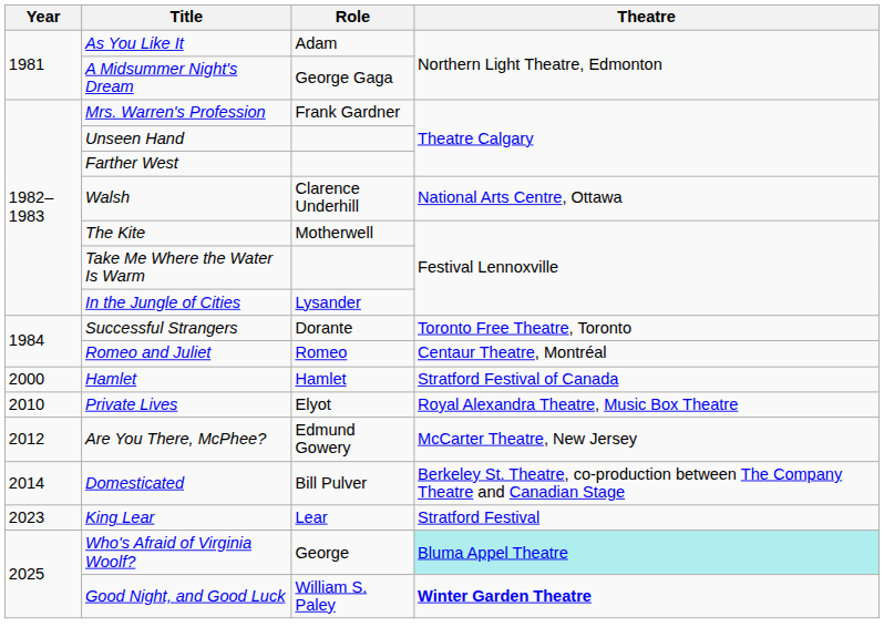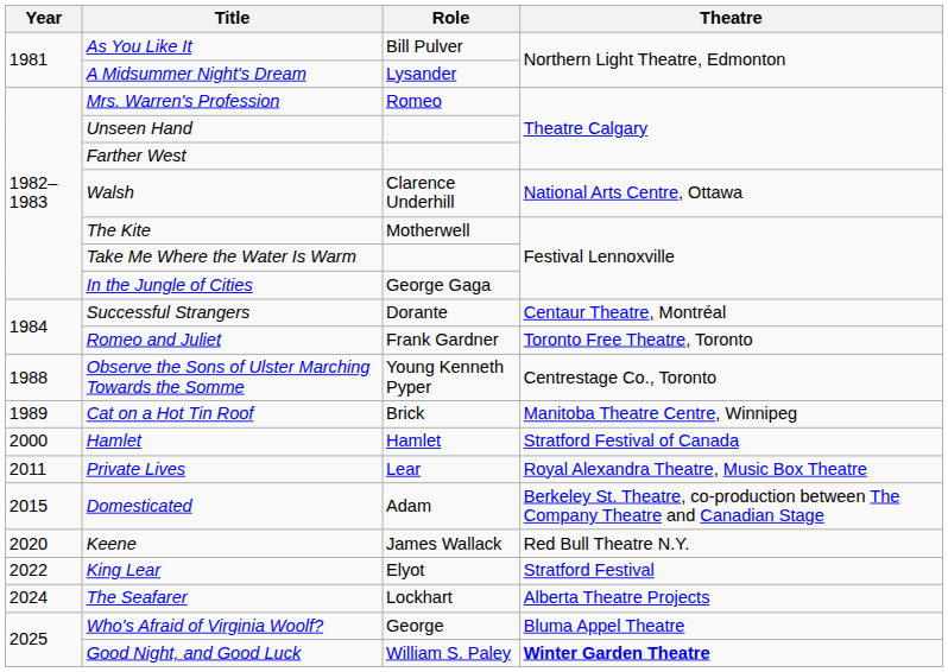 <table class="wikitable sortable">
 <tr style="text-align:center;">
 <th>Year</th>
 <th>Title</th>
 <th>Role</th>
 <th>Theatre<br></th>
 </tr>
 <tr>
 <td rowspan="2">1981</td>
 <td><em><a href='#'>As You Like It</a></em></td>
-<td>Adam</td>
+<td>Bill Pulver</td>
 <td rowspan="2">Northern Light Theatre, Edmonton</td>
 </tr>
 <tr>
 <td data-sort-value="Midsummer Night's Dream, A"><em><a href='#'>A Midsummer Night's Dream</a></em></td>
-<td>George Gaga</td>
+<td><a href='#'>Lysander</a></td>
 </tr>
 <tr>
 <td rowspan="7">1982–1983</td>
 <td><em><a href='#'>Mrs. Warren's Profession</a></em></td>
-<td>Frank Gardner</td>
+<td><a href='#'>Romeo</a></td>
 <td rowspan="3"><a href='#'>Theatre Calgary</a></td>
 </tr>
 <tr>
 <td><em>Unseen Hand</em></td>
 <td> </td>
 </tr>
 <tr>
 <td><em>Farther West</em></td>
 <td> </td>
 </tr>
 <tr>
 <td><em>Walsh</em></td>
 <td>Clarence Underhill</td>
 <td><a href='#'>National Arts Centre</a>, Ottawa</td>
 </tr>
 <tr>
 <td data-sort-value="Kite, The"><em>The Kite</em></td>
 <td>Motherwell</td>
 <td rowspan="3">Festival Lennoxville</td>
 </tr>
 <tr>
 <td><em>Take Me Where the Water Is Warm</em></td>
 <td> </td>
 </tr>
 <tr>
 <td><em><a href='#'>In the Jungle of Cities</a></em></td>
-<td><a href='#'>Lysander</a></td>
+<td>George Gaga</td>
 </tr>
 <tr>
 <td rowspan="2">1984</td>
 <td><em>Successful Strangers</em></td>
 <td>Dorante</td>
+<td><a href='#'>Centaur Theatre</a>, Montréal</td>
+</tr>
+<tr>
+<td><em><a href='#'>Romeo and Juliet</a></em></td>
+<td>Frank Gardner</td>
 <td><a href='#'>Toronto Free Theatre</a>, Toronto</td>
 </tr>
 <tr>
-<td><em><a href='#'>Romeo and Juliet</a></em></td>
-<td><a href='#'>Romeo</a></td>
-<td><a href='#'>Centaur Theatre</a>, Montréal</td>
+<td>1988</td>
+<td><em><a href='#'>Observe the Sons of Ulster Marching Towards the Somme</a></em></td>
+<td>Young Kenneth Pyper</td>
+<td>Centrestage Co., Toronto</td>
+</tr>
+<tr>
+<td>1989</td>
+<td><em><a href='#'>Cat on a Hot Tin Roof</a></em></td>
+<td>Brick</td>
+<td><a href='#'>Manitoba Theatre Centre</a>, Winnipeg</td>
 </tr>
 <tr>
 <td>2000</td>
 <td><em><a href='#'>Hamlet</a></em></td>
 <td><a href='#'>Hamlet</a></td>
 <td><a href='#'>Stratford Festival of Canada</a></td>
 </tr>
 <tr>
-<td>2010</td>
+<td>2011</td>
 <td><em><a href='#'>Private Lives</a></em></td>
-<td>Elyot</td>
+<td><a href='#'>Lear</a></td>
 <td><a href='#'>Royal Alexandra Theatre</a>, <a href='#'>Music Box Theatre</a></td>
 </tr>
 <tr>
-<td>2012</td>
-<td><em>Are You There, McPhee?</em></td>
-<td>Edmund Gowery</td>
-<td><a href='#'>McCarter Theatre</a>, New Jersey</td>
-</tr>
-<tr>
-<td>2014</td>
+<td>2015</td>
 <td><em><a href='#'>Domesticated</a></em></td>
-<td>Bill Pulver</td>
+<td>Adam</td>
 <td><a href='#'>Berkeley St. Theatre</a>, co-production between <a href='#'>The Company Theatre</a> and <a href='#'>Canadian Stage</a></td>
 </tr>
 <tr>
-<td>2023</td>
+<td>2020</td>
+<td><em>Keene</em></td>
+<td>James Wallack</td>
+<td>Red Bull Theatre N.Y.</td>
+</tr>
+<tr>
+<td>2022</td>
 <td><em><a href='#'>King Lear</a></em></td>
-<td><a href='#'>Lear</a></td>
+<td>Elyot</td>
 <td><a href='#'>Stratford Festival</a></td>
+</tr>
+<tr>
+<td>2024</td>
+<td><em><a href='#'>The Seafarer</a></em></td>
+<td>Lockhart</td>
+<td><a href='#'>Alberta Theatre Projects</a></td>
 </tr>
 <tr>
 <td rowspan="2">2025</td>
 <td><em><a href='#'>Who's Afraid of Virginia Woolf?</a></em></td>
 <td>George</td>
-<td style="background: paleturquoise;"><a href='#'>Bluma Appel Theatre</a></td>
+<td><a href='#'>Bluma Appel Theatre</a></td>
 </tr>
 <tr>
 <td><em><a href='#'>Good Night, and Good Luck</a></em></td>
 <td><a href='#'>William S. Paley</a></td>
 <td><strong><a href='#'>Winter Garden Theatre</a></strong></td>
 </tr>
 </table>
